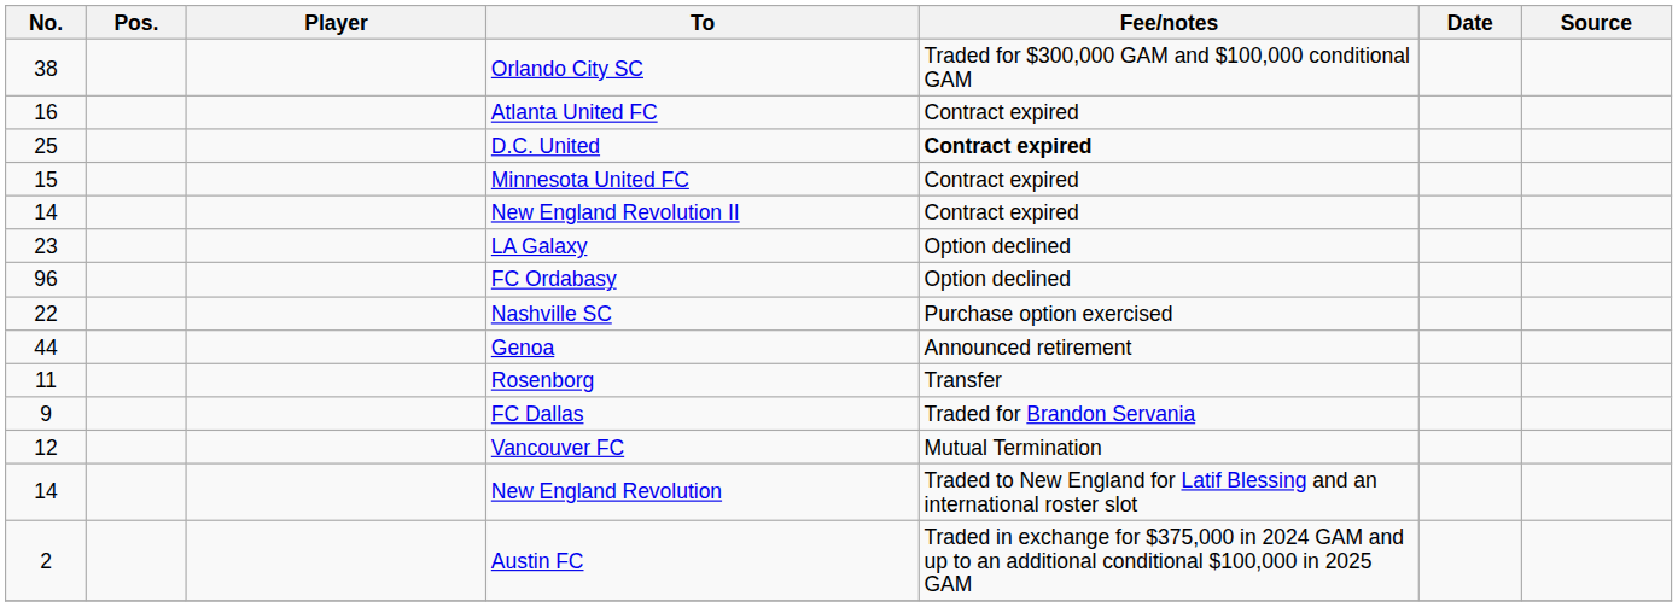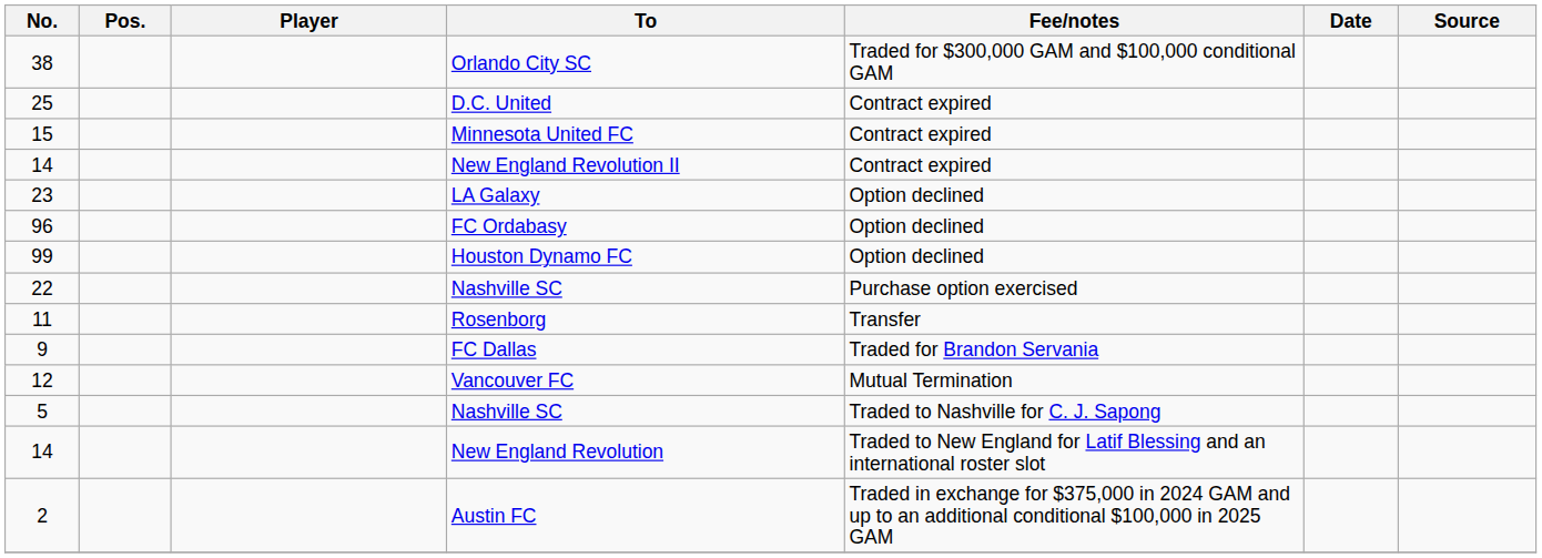 <table class="wikitable sortable" style=" font-size:95%; width:95%; text-align:left;">
 <tr>
 <th>No.</th>
 <th>Pos.</th>
 <th scope="col" style="width: 18%;">Player</th>
 <th scope="col" style="width: 26%;">To</th>
 <th scope="col" style="width: 30%;">Fee/notes</th>
 <th>Date</th>
 <th>Source</th>
 </tr>
 <tr>
 <td align=center>38</td>
 <td align=center></td>
 <td></td>
 <td> <a href='#'>Orlando City SC</a></td>
 <td>Traded for $300,000 GAM and $100,000 conditional GAM</td>
 <td></td>
 <td></td>
 </tr>
 <tr>
-<td align=center>16</td>
-<td align=center></td>
-<td></td>
-<td> <a href='#'>Atlanta United FC</a></td>
-<td>Contract expired</td>
-<td></td>
-<td></td>
-</tr>
-<tr>
 <td align=center>25</td>
 <td align=center></td>
 <td></td>
 <td> <a href='#'>D.C. United</a></td>
-<td><strong>Contract expired</strong></td>
+<td>Contract expired</td>
 <td></td>
 <td></td>
 </tr>
 <tr>
 <td align=center>15</td>
 <td align=center></td>
 <td></td>
 <td> <a href='#'>Minnesota United FC</a></td>
 <td>Contract expired</td>
 <td></td>
 <td></td>
 </tr>
 <tr>
 <td align=center>14</td>
 <td align=center></td>
 <td></td>
 <td> <a href='#'>New England Revolution II</a></td>
 <td>Contract expired</td>
 <td></td>
 <td></td>
 </tr>
 <tr>
 <td align=center>23</td>
 <td align=center></td>
 <td></td>
 <td> <a href='#'>LA Galaxy</a></td>
 <td>Option declined</td>
 <td></td>
 <td></td>
 </tr>
 <tr>
 <td align=center>96</td>
 <td align=center></td>
 <td></td>
 <td> <a href='#'>FC Ordabasy</a></td>
 <td>Option declined</td>
 <td></td>
 <td></td>
 </tr>
 <tr>
+<td align=center>99</td>
+<td align=center></td>
+<td></td>
+<td> <a href='#'>Houston Dynamo FC</a></td>
+<td>Option declined</td>
+<td></td>
+<td></td>
+</tr>
+<tr>
 <td align=center>22</td>
 <td align=center></td>
 <td></td>
 <td> <a href='#'>Nashville SC</a></td>
 <td>Purchase option exercised</td>
-<td></td>
-<td></td>
-</tr>
-<tr>
-<td align=center>44</td>
-<td align=center></td>
-<td></td>
-<td> <a href='#'>Genoa</a></td>
-<td>Announced retirement</td>
 <td></td>
 <td></td>
 </tr>
 <tr>
 <td align=center>11</td>
 <td align=center></td>
 <td></td>
 <td> <a href='#'>Rosenborg</a></td>
 <td>Transfer</td>
 <td></td>
 <td></td>
 </tr>
 <tr>
 <td align=center>9</td>
 <td align=center></td>
 <td></td>
 <td> <a href='#'>FC Dallas</a></td>
 <td>Traded for <a href='#'>Brandon Servania</a></td>
 <td></td>
 <td></td>
 </tr>
 <tr>
 <td align=center>12</td>
 <td align=center></td>
 <td></td>
 <td> <a href='#'>Vancouver FC</a></td>
 <td>Mutual Termination</td>
 <td></td>
 <td></td>
 </tr>
 <tr>
+<td align=center>5</td>
+<td align=center></td>
+<td></td>
+<td> <a href='#'>Nashville SC</a></td>
+<td>Traded to Nashville for <a href='#'>C. J. Sapong</a></td>
+<td></td>
+<td></td>
+</tr>
+<tr>
 <td align=center>14</td>
 <td align=center></td>
 <td></td>
 <td> <a href='#'>New England Revolution</a></td>
 <td>Traded to New England for <a href='#'>Latif Blessing</a> and an international roster slot</td>
 <td></td>
 <td></td>
 </tr>
 <tr>
 <td align=center>2</td>
 <td align=center></td>
 <td></td>
 <td> <a href='#'>Austin FC</a></td>
 <td>Traded in exchange for $375,000 in 2024 GAM and up to an additional conditional $100,000 in 2025 GAM</td>
 <td></td>
 <td></td>
 </tr>
 <tr>
 </tr>
 </table>
